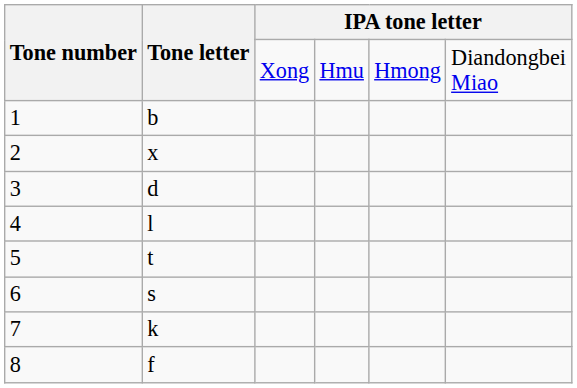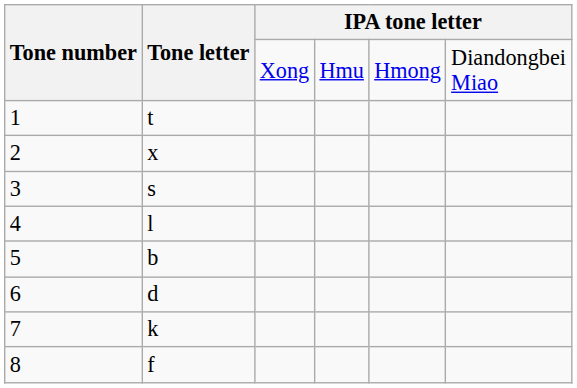 <table class="wikitable">
 <tr>
 <th rowspan=2>Tone number</th>
 <th rowspan=2>Tone letter</th>
 <th colspan=4>IPA tone letter</th>
 </tr>
 <tr>
 <td><a href='#'>Xong</a></td>
 <td><a href='#'>Hmu</a></td>
 <td><a href='#'>Hmong</a></td>
 <td>Diandongbei<br><a href='#'>Miao</a></td>
 </tr>
 <tr>
 <td>1</td>
-<td>b</td>
+<td>t</td>
 <td></td>
 <td></td>
 <td></td>
 <td></td>
 </tr>
 <tr>
 <td>2</td>
 <td>x</td>
 <td></td>
 <td></td>
 <td></td>
 <td></td>
 </tr>
 <tr>
 <td>3</td>
-<td>d</td>
+<td>s</td>
 <td></td>
 <td></td>
 <td></td>
 <td></td>
 </tr>
 <tr>
 <td>4</td>
 <td>l</td>
 <td></td>
 <td></td>
 <td></td>
 <td></td>
 </tr>
 <tr>
 <td>5</td>
-<td>t</td>
+<td>b</td>
 <td></td>
 <td></td>
 <td></td>
 <td></td>
 </tr>
 <tr>
 <td>6</td>
-<td>s</td>
+<td>d</td>
 <td></td>
 <td></td>
 <td></td>
 <td></td>
 </tr>
 <tr>
 <td>7</td>
 <td>k</td>
 <td></td>
 <td></td>
 <td></td>
 <td></td>
 </tr>
 <tr>
 <td>8</td>
 <td>f</td>
 <td></td>
 <td></td>
 <td></td>
 <td></td>
 </tr>
 </table>
